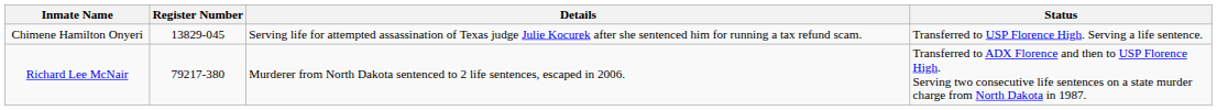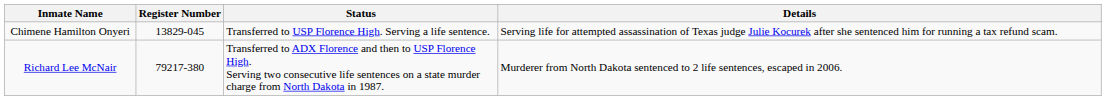 <table class="wikitable sortable">
 <tr>
 <th width="12%">Inmate Name</th>
 <th width="8%">Register Number</th>
+<th width="25%">Status</th>
 <th width="55%">Details</th>
-<th width="25%">Status</th>
 </tr>
 <tr>
 <td style="text-align:center;">Chimene Hamilton Onyeri</td>
 <td style="text-align:center;">13829-045</td>
+<td>Transferred to <a href='#'>USP Florence High</a>. Serving a life sentence.</td>
 <td>Serving life for attempted assassination of Texas judge <a href='#'>Julie Kocurek</a> after she sentenced him for running a tax refund scam.</td>
-<td>Transferred to <a href='#'>USP Florence High</a>. Serving a life sentence.</td>
 </tr>
 <tr>
 <td style="text-align:center;"><a href='#'>Richard Lee McNair</a></td>
 <td style="text-align:center;">79217-380</td>
+<td>Transferred to <a href='#'>ADX Florence</a> and then to <a href='#'>USP Florence High</a>.<br>Serving two consecutive life sentences on a state murder charge from <a href='#'>North Dakota</a> in 1987.</td>
 <td>Murderer from North Dakota sentenced to 2 life sentences, escaped in 2006.</td>
-<td>Transferred to <a href='#'>ADX Florence</a> and then to <a href='#'>USP Florence High</a>.<br>Serving two consecutive life sentences on a state murder charge from <a href='#'>North Dakota</a> in 1987.</td>
 </tr>
 </table>
